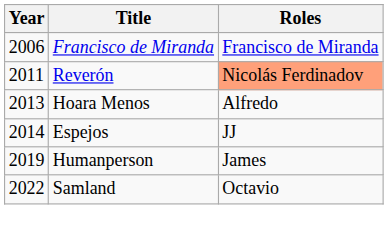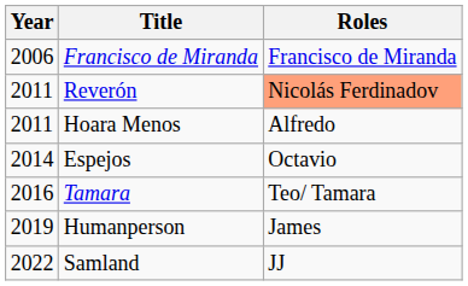 <table class="wikitable sortable">
 <tr>
 <th>Year</th>
 <th>Title</th>
 <th>Roles</th>
 </tr>
 <tr>
 <td>2006</td>
 <td><em><a href='#'>Francisco de Miranda</a></em></td>
 <td><a href='#'>Francisco de Miranda</a></td>
 </tr>
 <tr>
 <td>2011</td>
 <td><a href='#'>Reverón</a></td>
 <td style="background: lightsalmon;">Nicolás Ferdinadov</td>
 </tr>
 <tr>
-<td>2013</td>
+<td>2011</td>
 <td>Hoara Menos</td>
 <td>Alfredo</td>
 </tr>
 <tr>
 <td>2014</td>
 <td>Espejos</td>
-<td>JJ</td>
+<td>Octavio</td>
+</tr>
+<tr>
+<td>2016</td>
+<td><em><a href='#'>Tamara</a></td>
+<td>Teo/ Tamara</td>
 </tr>
 <tr>
 <td>2019</td>
 <td>Humanperson</td>
 <td>James</td>
 </tr>
 <tr>
 <td>2022</td>
 <td>Samland</td>
-<td>Octavio</td>
+<td>JJ</td>
 </tr>
 </table>
